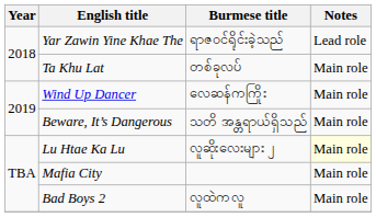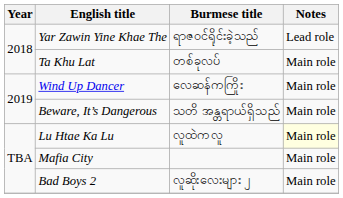 <table class="wikitable sortable">
 <tr>
 <th>Year</th>
 <th>English title</th>
 <th>Burmese title</th>
 <th>Notes</th>
 </tr>
 <tr>
 <td rowspan=2>2018</td>
 <td><em>Yar Zawin Yine Khae The</em></td>
 <td>ရာဇဝင်ရိုင်းခဲ့သည်</td>
 <td>Lead role</td>
 </tr>
 <tr>
 <td><em>Ta Khu Lat</em></td>
 <td>တစ်ခုလပ်</td>
 <td>Main role</td>
 </tr>
 <tr>
 <td rowspan=2>2019</td>
 <td><em><a href='#'>Wind Up Dancer</a></em></td>
 <td>လေဆန်ကကြိုး</td>
 <td>Main role</td>
 </tr>
 <tr>
 <td><em>Beware, It’s Dangerous</em></td>
 <td>သတိ အန္တရာယ်ရှိသည်</td>
 <td>Main role</td>
 </tr>
 <tr>
 <td rowspan=3>TBA</td>
 <td><em>Lu Htae Ka Lu</em></td>
-<td>လူဆိုးလေးများ ၂</td>
+<td>လူထဲကလူ</td>
 <td style="background: lightyellow;">Main role</td>
 </tr>
 <tr>
 <td><em>Mafia City</em></td>
 <td></td>
 <td>Main role</td>
 </tr>
 <tr>
 <td><em>Bad Boys 2</em></td>
-<td>လူထဲကလူ</td>
+<td>လူဆိုးလေးများ ၂</td>
 <td>Main role</td>
 </tr>
 <tr>
 </tr>
 </table>
